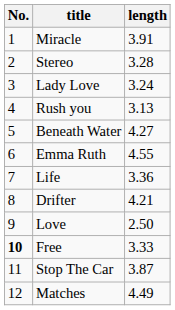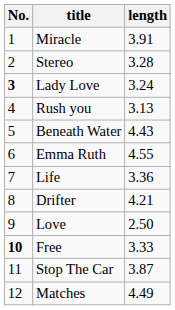 <table class="wikitable">
 <tr>
 <th>No.</th>
 <th>title</th>
 <th>length</th>
 </tr>
 <tr>
 <td>1</td>
 <td>Miracle</td>
 <td>3.91</td>
 </tr>
 <tr>
 <td>2</td>
 <td>Stereo</td>
 <td>3.28</td>
 </tr>
 <tr>
-<td>3</td>
+<td><strong>3</strong></td>
 <td>Lady Love</td>
 <td>3.24</td>
 </tr>
 <tr>
 <td>4</td>
 <td>Rush you</td>
 <td>3.13</td>
 </tr>
 <tr>
 <td>5</td>
 <td>Beneath Water</td>
-<td>4.27</td>
+<td>4.43</td>
 </tr>
 <tr>
 <td>6</td>
 <td>Emma Ruth</td>
 <td>4.55</td>
 </tr>
 <tr>
 <td>7</td>
 <td>Life</td>
 <td>3.36</td>
 </tr>
 <tr>
 <td>8</td>
 <td>Drifter</td>
 <td>4.21</td>
 </tr>
 <tr>
 <td>9</td>
 <td>Love</td>
 <td>2.50</td>
 </tr>
 <tr>
 <td><strong>10</strong></td>
 <td>Free</td>
 <td>3.33</td>
 </tr>
 <tr>
 <td>11</td>
 <td>Stop The Car</td>
 <td>3.87</td>
 </tr>
 <tr>
 <td>12</td>
 <td>Matches</td>
 <td>4.49</td>
 </tr>
 </table>
